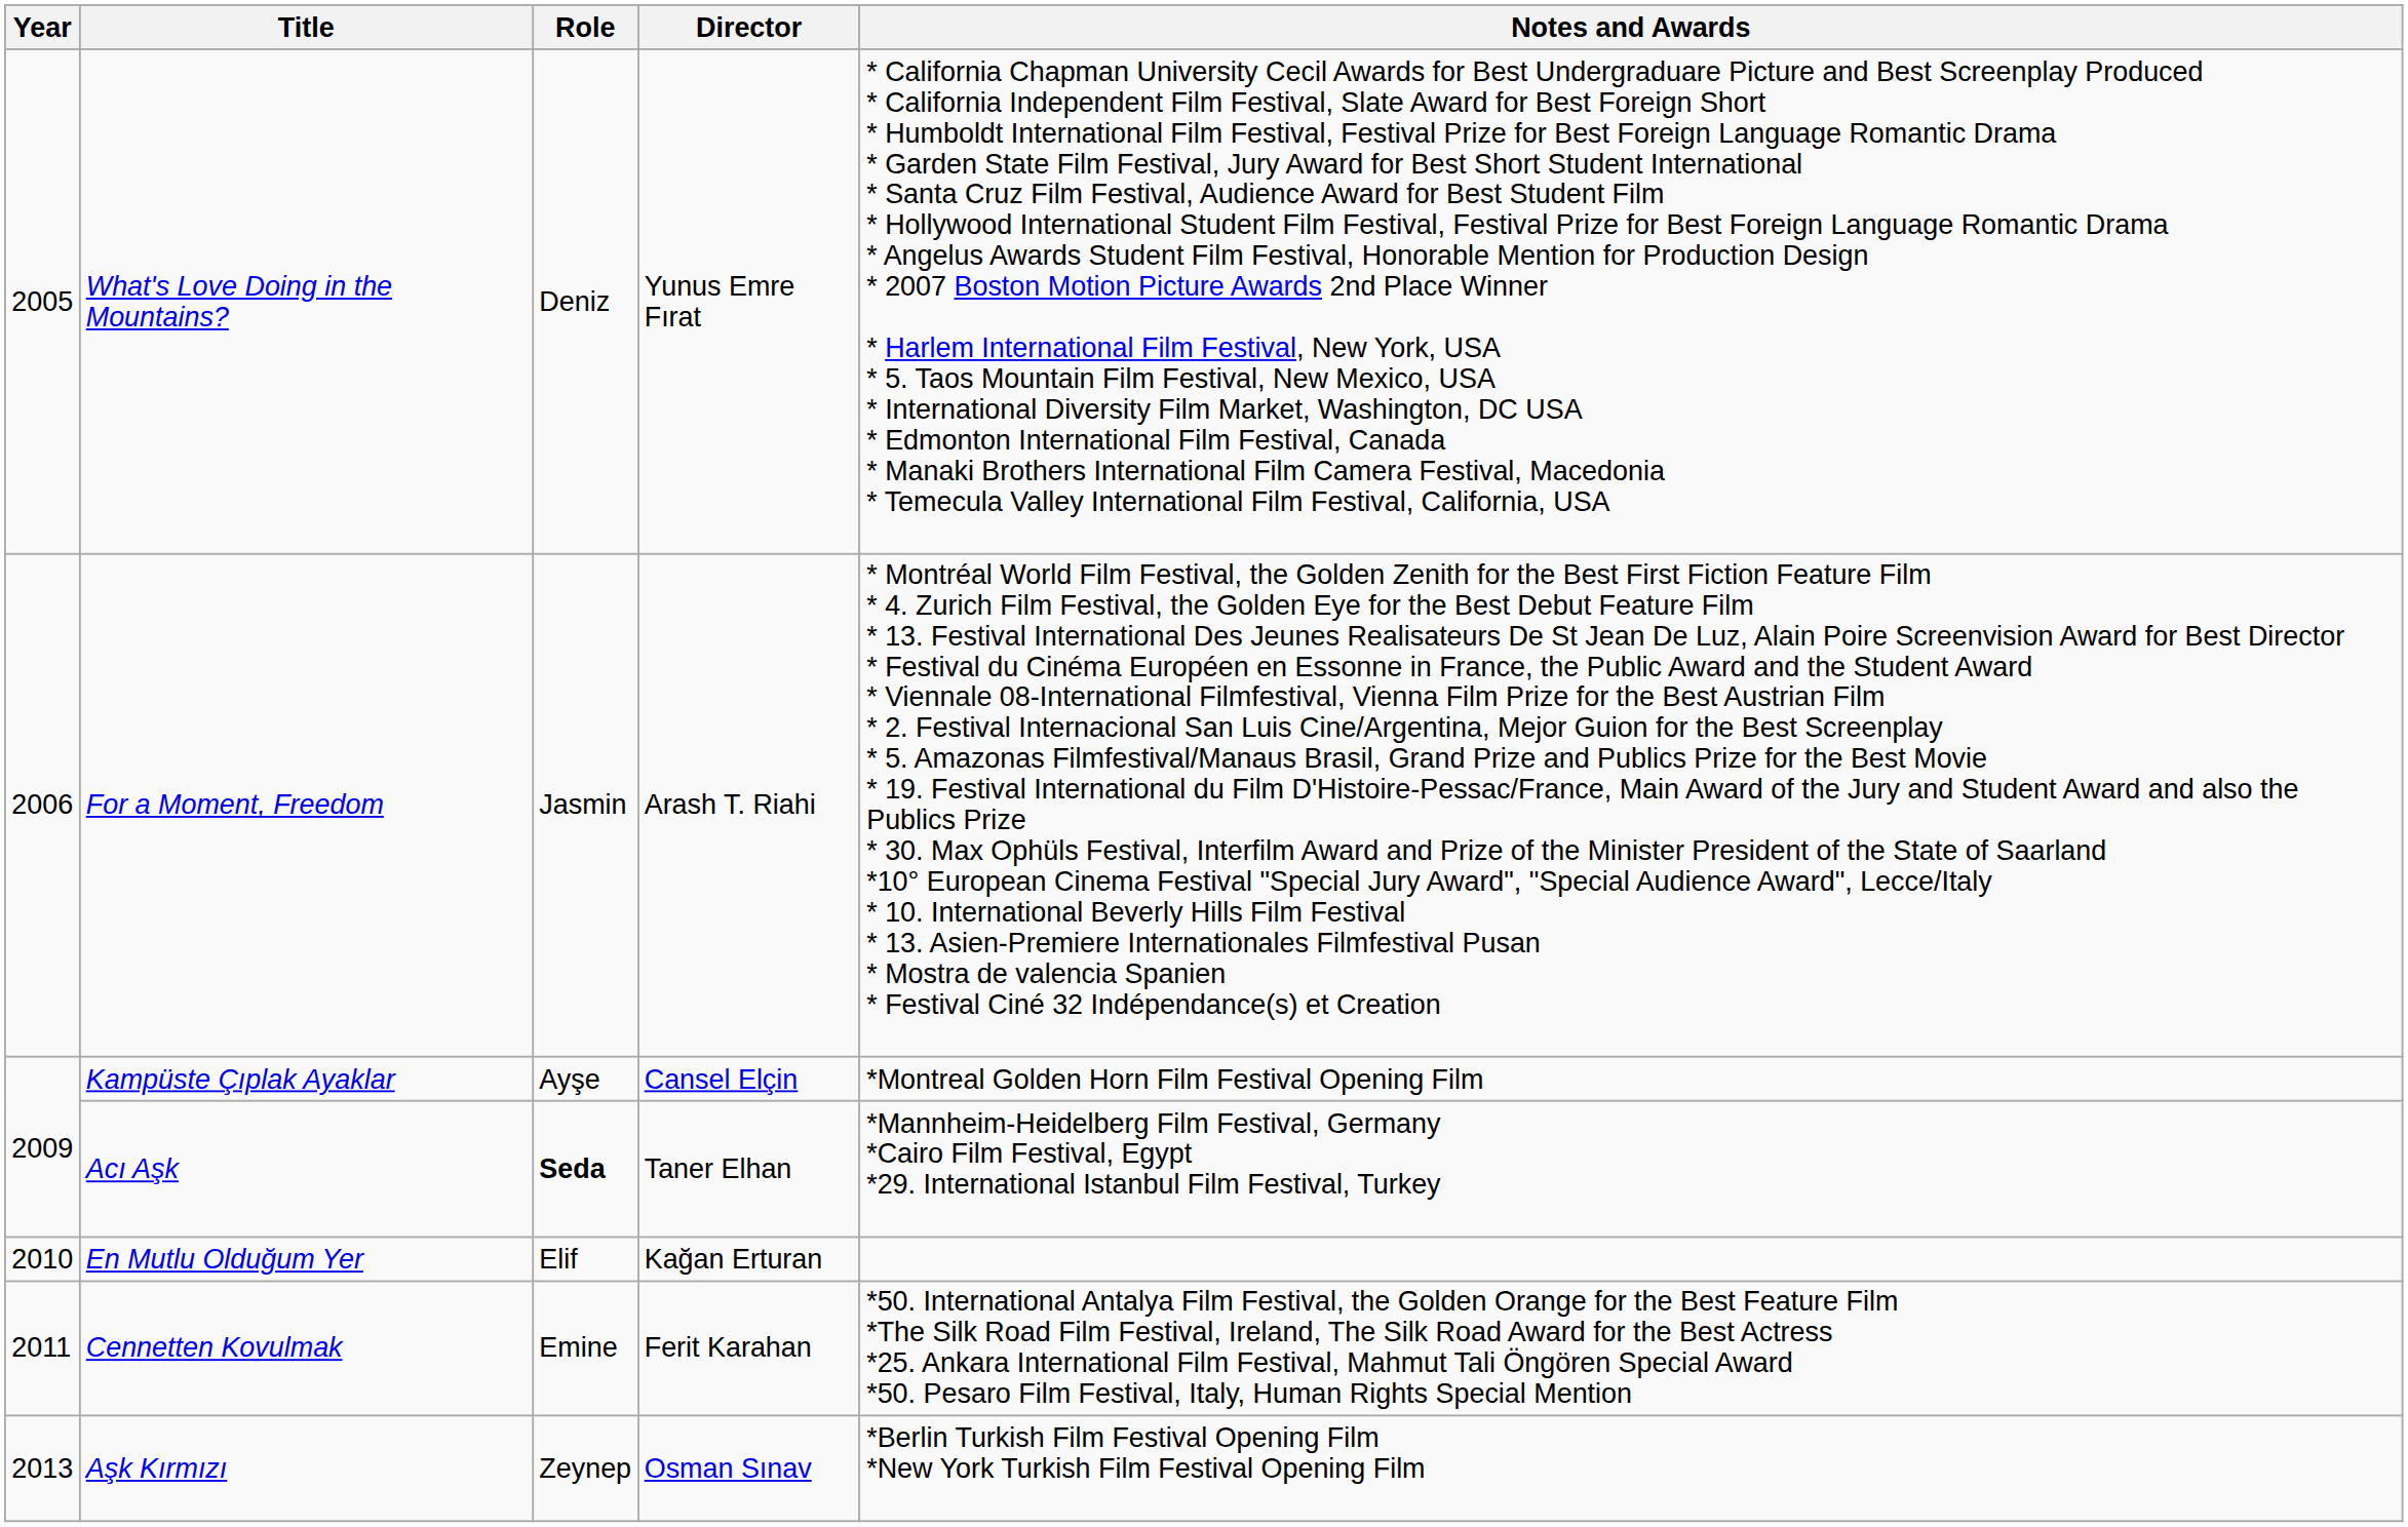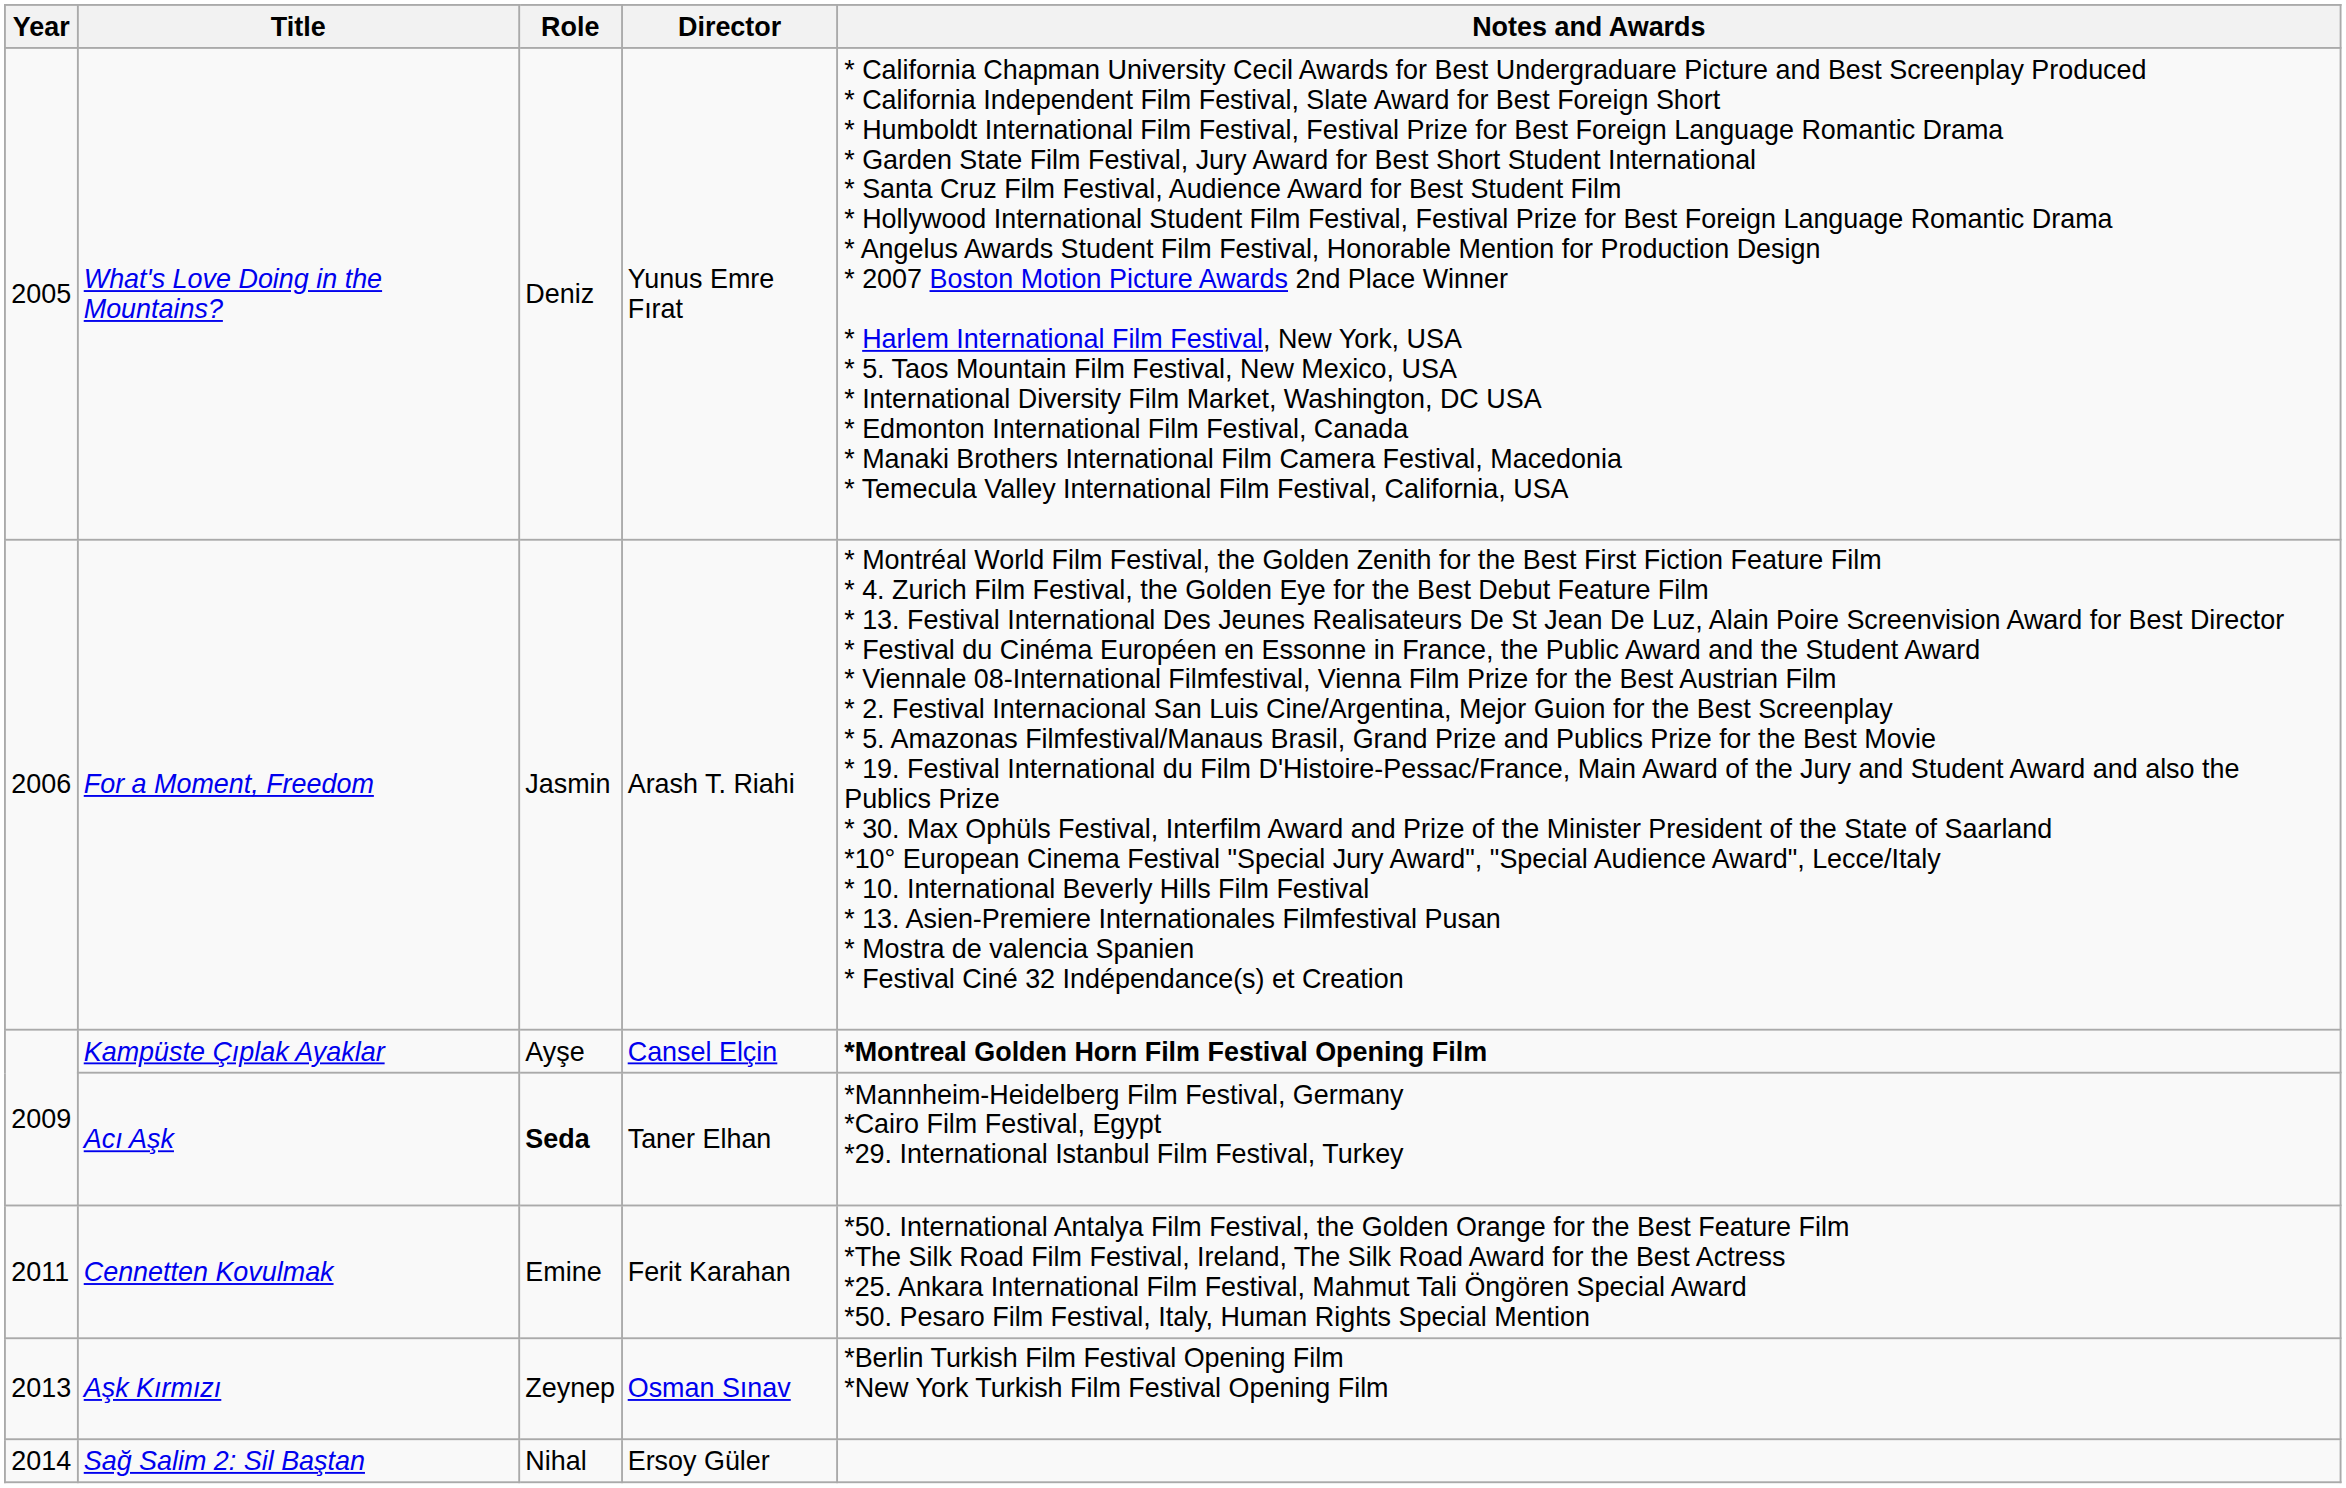 <table class="wikitable" style="font-size: 90%;">
 <tr>
 <th>Year</th>
 <th>Title</th>
 <th>Role</th>
 <th>Director</th>
 <th>Notes and Awards</th>
 </tr>
 <tr>
 <td>2005</td>
 <td><em><a href='#'>What's Love Doing in the Mountains?</a></em></td>
 <td>Deniz</td>
 <td>Yunus Emre Fırat</td>
 <td>* California Chapman University Cecil Awards for Best Undergraduare Picture and Best Screenplay Produced<br>* California Independent Film Festival, Slate Award for Best Foreign Short<br>* Humboldt International Film Festival, Festival Prize for Best Foreign Language Romantic Drama<br>* Garden State Film Festival, Jury Award for Best Short Student International<br>* Santa Cruz Film Festival, Audience Award for Best Student Film<br>* Hollywood International Student Film Festival, Festival Prize for Best Foreign Language Romantic Drama<br>* Angelus Awards Student Film Festival, Honorable Mention for Production Design<br>* 2007 <a href='#'>Boston Motion Picture Awards</a> 2nd Place Winner<br><br>* <a href='#'>Harlem International Film Festival</a>, New York, USA<br>* 5. Taos Mountain Film Festival, New Mexico, USA<br>* International Diversity Film Market, Washington, DC USA<br>* Edmonton International Film Festival, Canada<br>* Manaki Brothers International Film Camera Festival, Macedonia<br>* Temecula Valley International Film Festival, California, USA<br><br> </td>
 </tr>
 <tr>
 <td>2006</td>
 <td><em><a href='#'>For a Moment, Freedom</a></em></td>
 <td>Jasmin</td>
 <td>Arash T. Riahi</td>
 <td>* Montréal World Film Festival, the Golden Zenith for the Best First Fiction Feature Film<br>* 4. Zurich Film Festival, the Golden Eye for the Best Debut Feature Film<br>* 13. Festival International Des Jeunes Realisateurs De St Jean De Luz, Alain Poire Screenvision Award for Best Director<br>* Festival du Cinéma Européen en Essonne in France, the Public Award and the Student Award<br>* Viennale 08-International Filmfestival, Vienna Film Prize for the Best Austrian Film<br>* 2. Festival Internacional San Luis Cine/Argentina, Mejor Guion for the Best Screenplay<br>* 5. Amazonas Filmfestival/Manaus Brasil, Grand Prize and Publics Prize for the Best Movie<br>* 19. Festival International du Film D'Histoire-Pessac/France, Main Award of the Jury and Student Award and also the Publics Prize<br>* 30. Max Ophüls Festival, Interfilm Award and Prize of the Minister President of the State of Saarland<br>*10° European Cinema Festival "Special Jury Award", "Special Audience Award", Lecce/Italy<br>* 10. International Beverly Hills Film Festival<br>* 13. Asien-Premiere Internationales Filmfestival Pusan<br>* Mostra de valencia Spanien <br>* Festival Ciné 32 Indépendance(s) et Creation<br><br></td>
 </tr>
 <tr>
 <td rowspan="2">2009</td>
 <td><em><a href='#'>Kampüste Çıplak Ayaklar</a></em></td>
 <td>Ayşe</td>
 <td><a href='#'>Cansel Elçin</a></td>
-<td>*Montreal Golden Horn Film Festival Opening Film</td>
+<td><strong>*Montreal Golden Horn Film Festival Opening Film</strong></td>
 </tr>
 <tr>
 <td><em><a href='#'>Acı Aşk</a></em></td>
 <td><strong>Seda</strong></td>
 <td>Taner Elhan</td>
 <td>*Mannheim-Heidelberg Film Festival, Germany<br>*Cairo Film Festival, Egypt<br>*29. International Istanbul Film Festival, Turkey<br><br> </td>
-</tr>
-<tr>
-<td rowspan="1">2010</td>
-<td><em><a href='#'>En Mutlu Olduğum Yer</a></em></td>
-<td>Elif</td>
-<td>Kağan Erturan</td>
-<td></td>
 </tr>
 <tr>
 <td>2011</td>
 <td><em><a href='#'>Cennetten Kovulmak</a></em></td>
 <td>Emine</td>
 <td>Ferit Karahan</td>
 <td>*50. International Antalya Film Festival, the Golden Orange for the Best Feature Film<br>*The Silk Road Film Festival, Ireland, The Silk Road Award for the Best Actress<br>*25. Ankara International Film Festival, Mahmut Tali Öngören Special Award<br>*50. Pesaro Film Festival, Italy, Human Rights Special Mention</td>
 </tr>
 <tr>
 <td>2013</td>
 <td><em><a href='#'>Aşk Kırmızı</a></em></td>
 <td>Zeynep</td>
 <td><a href='#'>Osman Sınav</a></td>
 <td>*Berlin Turkish Film Festival Opening Film<br>*New York Turkish Film Festival Opening Film<br><br> </td>
 </tr>
+<tr>
+<td rowspan="1">2014</td>
+<td><em><a href='#'>Sağ Salim 2: Sil Baştan</a></em></td>
+<td>Nihal</td>
+<td>Ersoy Güler</td>
+<td></td>
+</tr>
 </table>
